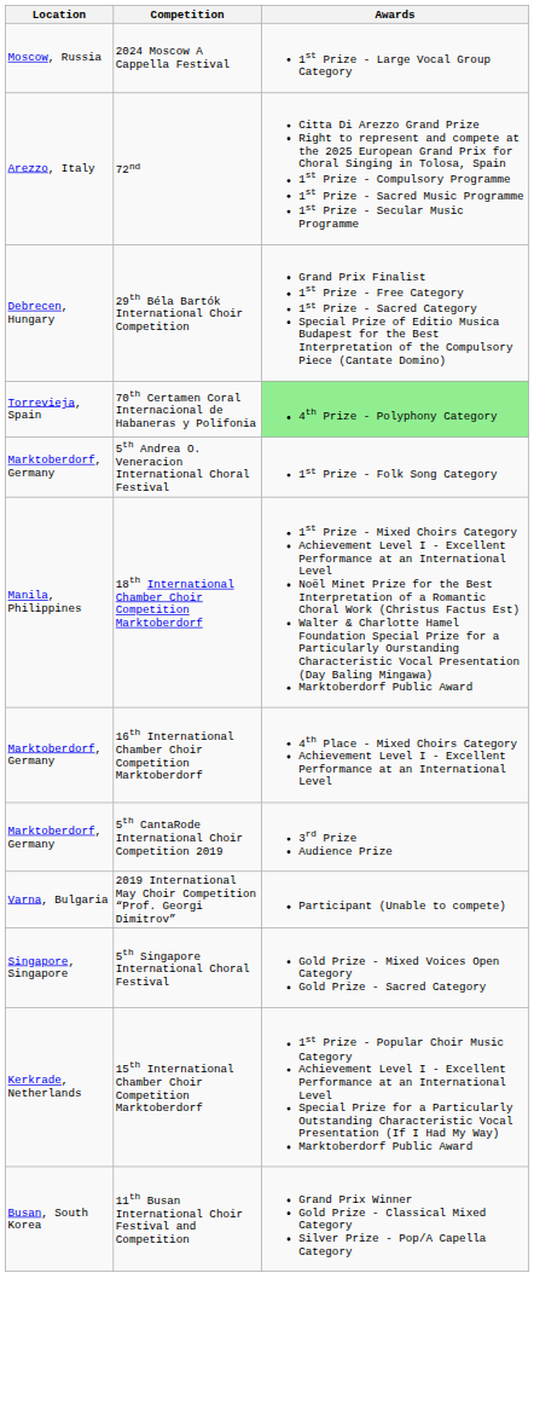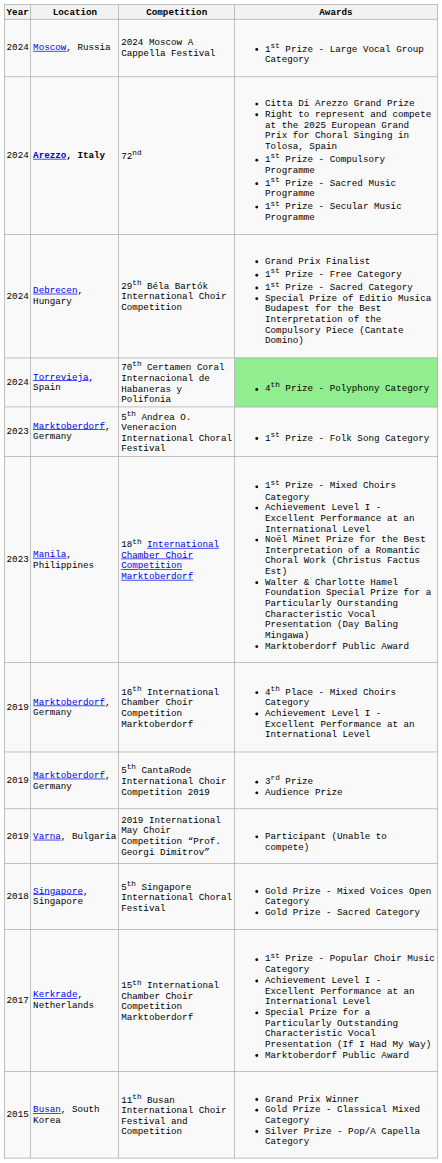 <table class="wikitable">
 <tr>
+<th>Year</th>
 <th>Location</th>
 <th>Competition</th>
 <th>Awards</th>
 </tr>
 <tr>
+<td>2024</td>
 <td> <a href='#'>Moscow</a>, Russia</td>
 <td>2024 Moscow A Cappella Festival</td>
 <td><br><ul><li>1<sup>st</sup> Prize - Large Vocal Group Category</li></ul></td>
 </tr>
 <tr>
-<td> <a href='#'>Arezzo</a>, Italy</td>
+<td>2024</td>
+<td><strong> <a href='#'>Arezzo</a>, Italy</strong></td>
 <td>72<sup>nd</sup> </td>
 <td><br><ul><li>Citta Di Arezzo Grand Prize</li><li>Right to represent and compete at the 2025 European Grand Prix for Choral Singing in Tolosa, Spain</li><li>1<sup>st</sup> Prize - Compulsory Programme</li><li>1<sup>st</sup> Prize - Sacred Music Programme</li><li>1<sup>st</sup> Prize - Secular Music Programme</li></ul></td>
 </tr>
 <tr>
+<td>2024</td>
 <td> <a href='#'>Debrecen</a>, Hungary</td>
 <td>29<sup>th</sup> Béla Bartók International Choir Competition</td>
 <td><br><ul><li>Grand Prix Finalist</li><li>1<sup>st</sup> Prize - Free Category</li><li>1<sup>st</sup> Prize - Sacred Category</li><li>Special Prize of Editio Musica Budapest for the Best Interpretation of the Compulsory Piece (Cantate Domino)</li></ul></td>
 </tr>
 <tr>
+<td>2024</td>
 <td> <a href='#'>Torrevieja</a>, Spain</td>
 <td>70<sup>th</sup> Certamen Coral Internacional de Habaneras y Polifonia</td>
 <td style="background: lightgreen;"><br><ul><li>4<sup>th</sup> Prize - Polyphony Category</li></ul></td>
 </tr>
 <tr>
+<td>2023</td>
 <td> <a href='#'>Marktoberdorf</a>, Germany</td>
 <td>5<sup>th</sup> Andrea O. Veneracion International Choral Festival</td>
 <td><br><ul><li>1<sup>st</sup> Prize - Folk Song Category</li></ul></td>
 </tr>
 <tr>
+<td>2023</td>
 <td> <a href='#'>Manila</a>, Philippines</td>
 <td>18<sup>th</sup> <a href='#'>International Chamber Choir Competition Marktoberdorf</a></td>
 <td><br><ul><li>1<sup>st</sup> Prize - Mixed Choirs Category</li><li>Achievement Level I - Excellent Performance at an International Level</li><li>Noël Minet Prize for the Best Interpretation of a Romantic Choral Work (Christus Factus Est)</li><li>Walter & Charlotte Hamel Foundation Special Prize for a Particularly Ourstanding Characteristic Vocal Presentation (Day Baling Mingawa)</li><li>Marktoberdorf Public Award</li></ul></td>
 </tr>
 <tr>
+<td>2019</td>
 <td> <a href='#'>Marktoberdorf</a>, Germany</td>
 <td>16<sup>th</sup> International Chamber Choir Competition Marktoberdorf</td>
 <td><br><ul><li>4<sup>th</sup> Place - Mixed Choirs Category</li><li>Achievement Level I - Excellent Performance at an International Level</li></ul></td>
 </tr>
 <tr>
+<td>2019</td>
 <td> <a href='#'>Marktoberdorf</a>, Germany</td>
 <td>5<sup>th</sup> CantaRode International Choir Competition 2019</td>
 <td><br><ul><li>3<sup>rd</sup> Prize</li><li>Audience Prize</li></ul></td>
 </tr>
 <tr>
+<td>2019</td>
 <td> <a href='#'>Varna</a>, Bulgaria</td>
 <td>2019 International May Choir Competition “Prof. Georgi Dimitrov”</td>
 <td><br><ul><li>Participant (Unable to compete)</li></ul></td>
 </tr>
 <tr>
+<td>2018</td>
 <td> <a href='#'>Singapore</a>, Singapore</td>
 <td>5<sup>th</sup> Singapore International Choral Festival</td>
 <td><br><ul><li>Gold Prize - Mixed Voices Open Category</li><li>Gold Prize - Sacred Category</li></ul></td>
 </tr>
 <tr>
+<td>2017</td>
 <td> <a href='#'>Kerkrade</a>, Netherlands</td>
 <td>15<sup>th</sup> International Chamber Choir Competition Marktoberdorf</td>
 <td><br><ul><li>1<sup>st</sup> Prize - Popular Choir Music Category</li><li>Achievement Level I - Excellent Performance at an International Level</li><li>Special Prize for a Particularly Outstanding Characteristic Vocal Presentation (If I Had My Way)</li><li>Marktoberdorf Public Award</li></ul></td>
 </tr>
 <tr>
+<td>2015</td>
 <td> <a href='#'>Busan</a>, South Korea</td>
 <td>11<sup>th</sup> Busan International Choir Festival and Competition</td>
 <td><br><ul><li>Grand Prix Winner</li><li>Gold Prize - Classical Mixed Category</li><li>Silver Prize - Pop/A Capella Category</li></ul></td>
 </tr>
 </table>
